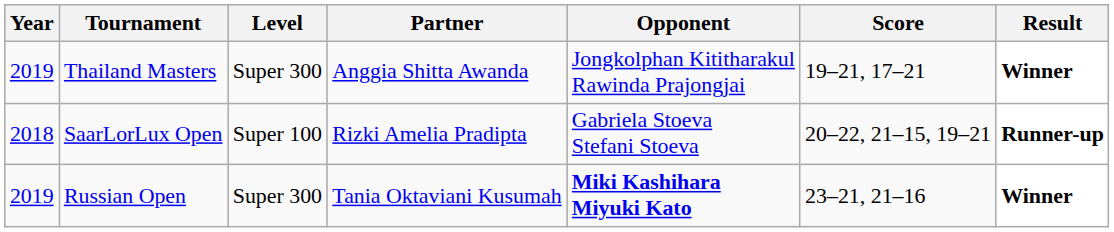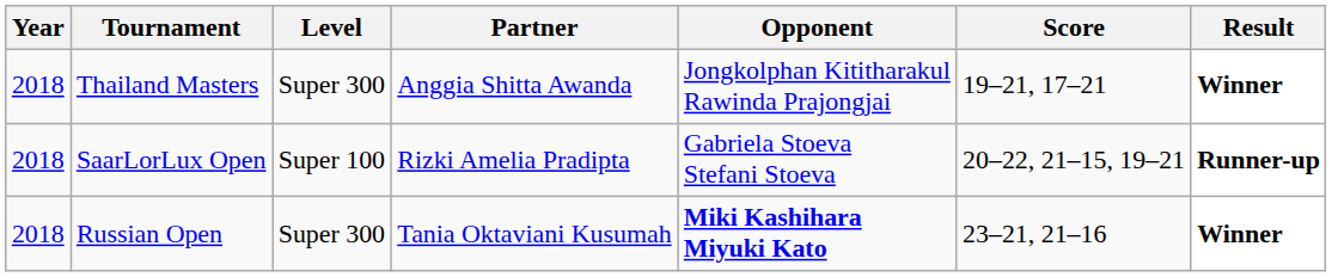 <table class="sortable wikitable" style="font-size: 90%">
 <tr>
 <th>Year</th>
 <th>Tournament</th>
 <th>Level</th>
 <th>Partner</th>
 <th>Opponent</th>
 <th>Score</th>
 <th>Result</th>
 </tr>
 <tr>
-<td align="center"><a href='#'>2019</a></td>
+<td align="center"><a href='#'>2018</a></td>
 <td align="left"><a href='#'>Thailand Masters</a></td>
 <td align="left">Super 300</td>
 <td align="left"> <a href='#'>Anggia Shitta Awanda</a></td>
 <td align="left"> <a href='#'>Jongkolphan Kititharakul</a> <br>  <a href='#'>Rawinda Prajongjai</a></td>
 <td align="left">19–21, 17–21</td>
 <td style="text-align:left; background:white"> <strong>Winner</strong></td>
 </tr>
 <tr>
 <td align="center"><a href='#'>2018</a></td>
 <td align="left"><a href='#'>SaarLorLux Open</a></td>
 <td align="left">Super 100</td>
 <td align="left"> <a href='#'>Rizki Amelia Pradipta</a></td>
 <td align="left"> <a href='#'>Gabriela Stoeva</a> <br>  <a href='#'>Stefani Stoeva</a></td>
 <td align="left">20–22, 21–15, 19–21</td>
 <td style="text-align:left; background:white"> <strong>Runner-up</strong></td>
 </tr>
 <tr>
-<td align="center"><a href='#'>2019</a></td>
+<td align="center"><a href='#'>2018</a></td>
 <td align="left"><a href='#'>Russian Open</a></td>
 <td align="left">Super 300</td>
 <td align="left"> <a href='#'>Tania Oktaviani Kusumah</a></td>
 <td align="left"><strong> <a href='#'>Miki Kashihara</a> <br>  <a href='#'>Miyuki Kato</a></strong></td>
 <td align="left">23–21, 21–16</td>
 <td style="text-align:left; background:white"> <strong>Winner</strong></td>
 </tr>
 </table>
